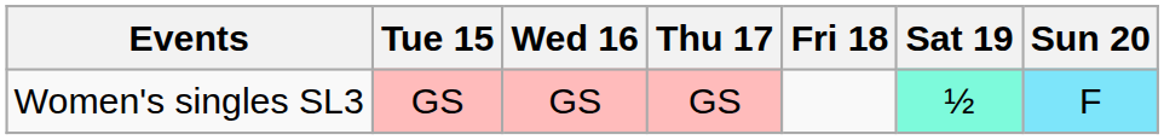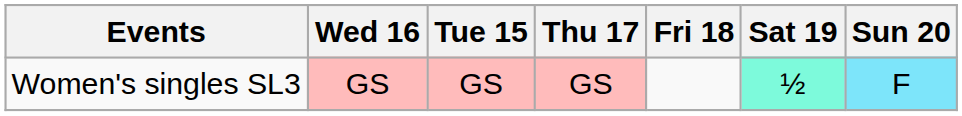 <table class="wikitable" style="margin:0.5em auto; font-size:90%; line-height:1.25em; text-align:center">
 <tr>
 <th>Events</th>
+<th>Wed 16</th>
 <th>Tue 15</th>
-<th>Wed 16</th>
 <th>Thu 17</th>
 <th>Fri 18</th>
 <th>Sat 19</th>
 <th>Sun 20</th>
 </tr>
 <tr>
 <td align="left">Women's singles SL3</td>
 <td bgcolor="#FFBBBB">GS</td>
 <td bgcolor="#FFBBBB">GS</td>
 <td bgcolor="#FFBBBB">GS</td>
 <td></td>
 <td bgcolor="#7DFADB">½</td>
 <td bgcolor="#7DE5FA">F</td>
 </tr>
 </table>
